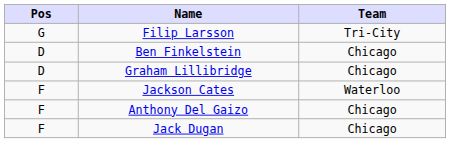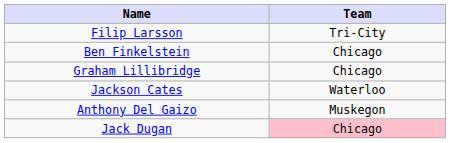 <table class="wikitable" style="text-align:center">
 <tr>
-<th style="background:#ddf; width:10%;">Pos</th>
 <th style="background:#ddf; width:30%;">Name</th>
 <th style="background:#ddf; width:20%;">Team</th>
 </tr>
 <tr>
-<td>G</td>
 <td><a href='#'>Filip Larsson</a></td>
 <td>Tri-City</td>
 </tr>
 <tr>
-<td>D</td>
 <td><a href='#'>Ben Finkelstein</a></td>
 <td>Chicago</td>
 </tr>
 <tr>
-<td>D</td>
 <td><a href='#'>Graham Lillibridge</a></td>
 <td>Chicago</td>
 </tr>
 <tr>
-<td>F</td>
 <td><a href='#'>Jackson Cates</a></td>
 <td>Waterloo</td>
 </tr>
 <tr>
-<td>F</td>
 <td><a href='#'>Anthony Del Gaizo</a></td>
-<td>Chicago</td>
+<td>Muskegon</td>
 </tr>
 <tr>
-<td>F</td>
 <td><a href='#'>Jack Dugan</a></td>
-<td>Chicago</td>
+<td style="background: pink;">Chicago</td>
 </tr>
 </table>
